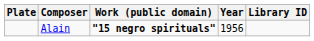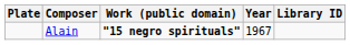 <table style="border:1px solid gray" class="wikitable sortable">
 <tr>
 <th>Plate</th>
 <th>Composer</th>
 <th>Work (public domain)</th>
 <th>Year</th>
 <th>Library ID</th>
 </tr>
 <tr>
 <td></td>
 <td><a href='#'>Alain</a></td>
 <td><strong>"15 negro spirituals"</strong></td>
-<td>1956</td>
+<td>1967</td>
 <td></td>
 </tr>
 </table>
